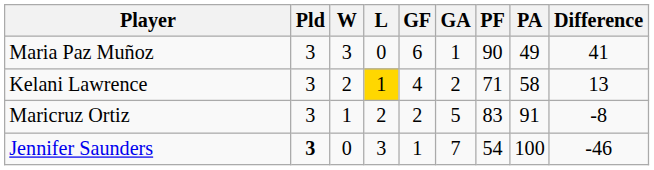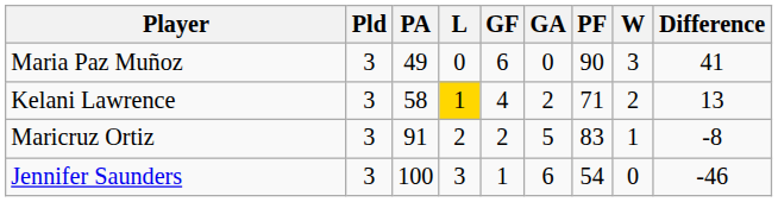 <table class=wikitable style="text-align:center">
 <tr>
 <th width=220>Player</th>
 <th width=20>Pld</th>
-<th width=20>W</th>
+<th width=20>PA</th>
 <th width=20>L</th>
 <th width=20>GF</th>
 <th width=20>GA</th>
 <th width=20>PF</th>
-<th width=20>PA</th>
+<th width=20>W</th>
 <th width=30>Difference</th>
 </tr>
 <tr>
 <td align=left> Maria Paz Muñoz</td>
 <td>3</td>
-<td>3</td>
+<td>49</td>
 <td>0</td>
 <td>6</td>
-<td>1</td>
+<td>0</td>
 <td>90</td>
-<td>49</td>
+<td>3</td>
 <td>41</td>
 </tr>
 <tr>
 <td align=left> Kelani Lawrence</td>
 <td>3</td>
-<td>2</td>
+<td>58</td>
 <td style="background: gold;">1</td>
 <td>4</td>
 <td>2</td>
 <td>71</td>
-<td>58</td>
+<td>2</td>
 <td>13</td>
 </tr>
 <tr>
 <td align=left> Maricruz Ortiz</td>
 <td>3</td>
-<td>1</td>
+<td>91</td>
 <td>2</td>
 <td>2</td>
 <td>5</td>
 <td>83</td>
-<td>91</td>
+<td>1</td>
 <td>-8</td>
 </tr>
 <tr>
 <td align=left>  <a href='#'>Jennifer Saunders</a></td>
-<td><strong>3</strong></td>
-<td>0</td>
+<td>3</td>
+<td>100</td>
 <td>3</td>
 <td>1</td>
-<td>7</td>
+<td>6</td>
 <td>54</td>
-<td>100</td>
+<td>0</td>
 <td>-46</td>
 </tr>
 </table>
